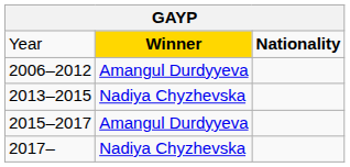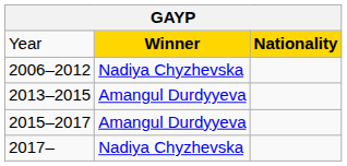 <table class="wikitable">
 <tr>
 <th colspan=6 align="center"><strong>GAYP</strong></th>
 </tr>
 <tr>
 <td>Year</td>
 <td align="center" bgcolor="gold"><strong>Winner</strong></td>
-<td><strong>Nationality</strong></td>
+<td style="background: gold;"><strong>Nationality</strong></td>
 </tr>
 <tr>
 <td>2006–2012</td>
-<td><a href='#'>Amangul Durdyyeva</a></td>
+<td><a href='#'>Nadiya Chyzhevska</a></td>
 <td align="left"></td>
 </tr>
 <tr>
 <td>2013–2015</td>
-<td><a href='#'>Nadiya Chyzhevska</a></td>
+<td><a href='#'>Amangul Durdyyeva</a></td>
 <td align="left"></td>
 </tr>
 <tr>
 <td>2015–2017</td>
 <td><a href='#'>Amangul Durdyyeva</a></td>
 <td align="left"></td>
 </tr>
 <tr>
 <td>2017–</td>
 <td><a href='#'>Nadiya Chyzhevska</a></td>
 <td align="left"></td>
 </tr>
 </table>
